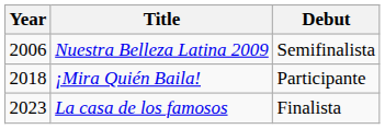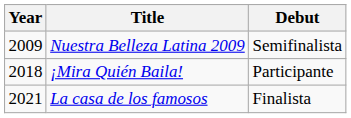 <table class="wikitable sortable">
 <tr>
 <th>Year</th>
 <th>Title</th>
 <th>Debut</th>
 </tr>
 <tr>
-<td>2006</td>
+<td>2009</td>
 <td><em><a href='#'>Nuestra Belleza Latina 2009</a></em></td>
 <td>Semifinalista</td>
 </tr>
 <tr>
 <td>2018</td>
 <td><em><a href='#'>¡Mira Quién Baila!</a></em></td>
 <td>Participante</td>
 </tr>
 <tr>
-<td>2023</td>
+<td>2021</td>
 <td><em><a href='#'>La casa de los famosos</a></em></td>
 <td>Finalista</td>
 </tr>
 </table>
